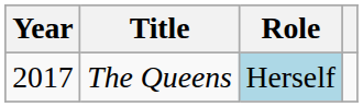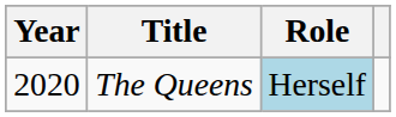 <table class="wikitable plainrowheaders sortable">
 <tr>
 <th scope="col">Year</th>
 <th scope="col">Title</th>
 <th>Role</th>
 <th style="text-align: center;" class="unsortable"></th>
 </tr>
 <tr>
-<td>2017</td>
+<td>2020</td>
 <td><em>The Queens</em></td>
 <td style="background: lightblue;">Herself</td>
 <td style="text-align: center;"></td>
 </tr>
 </table>
